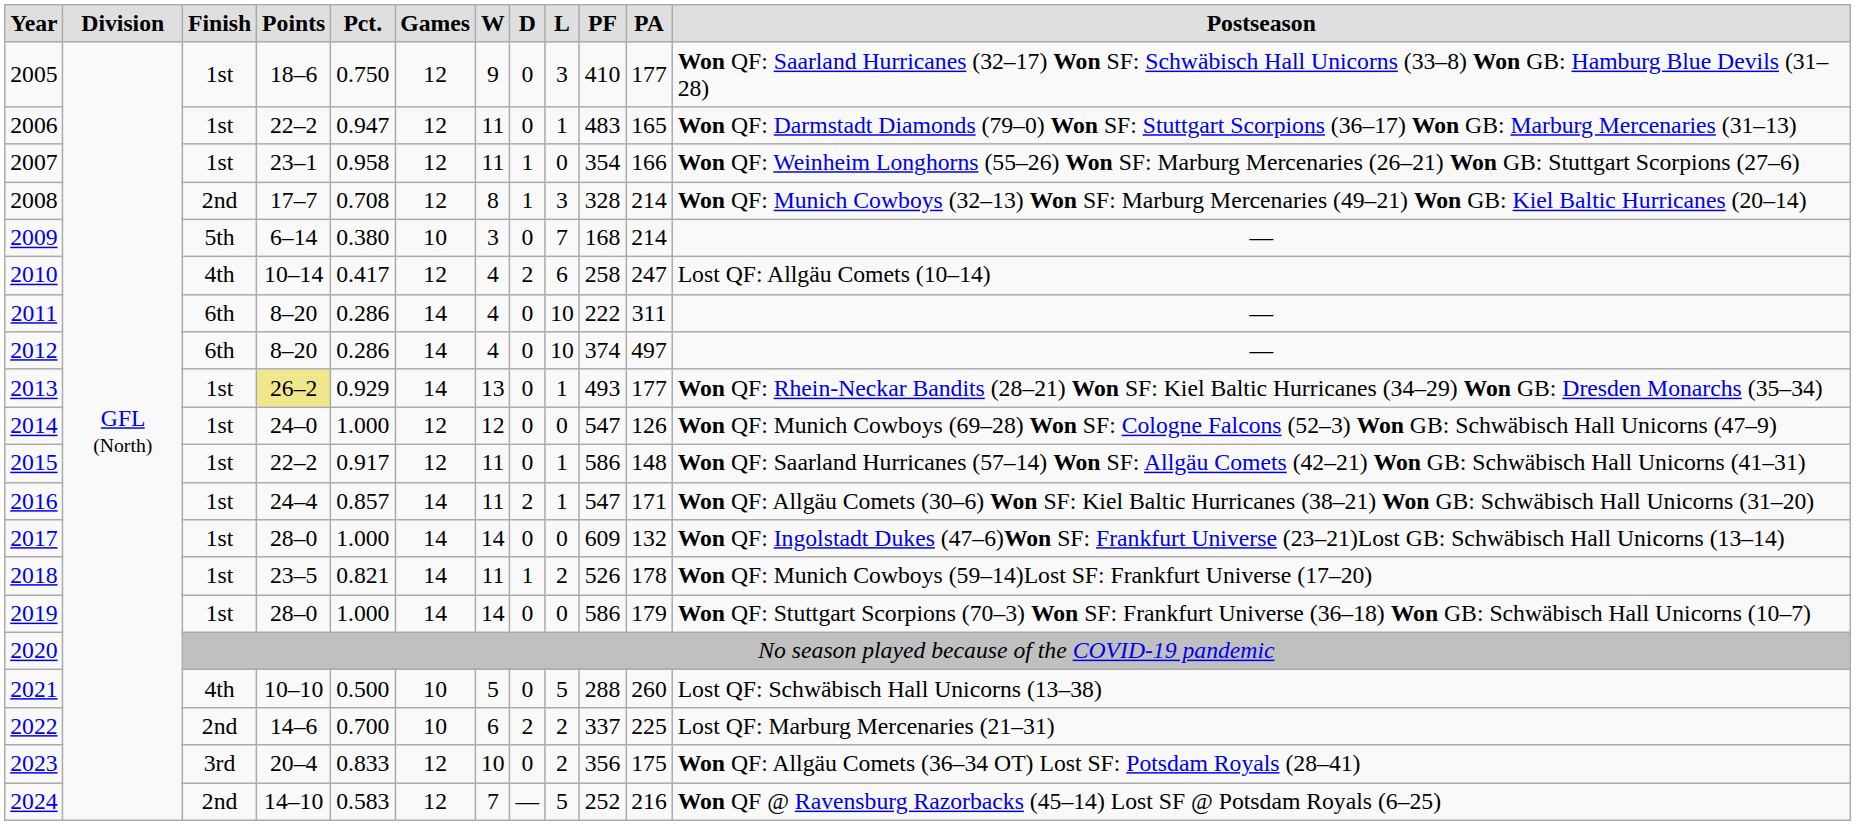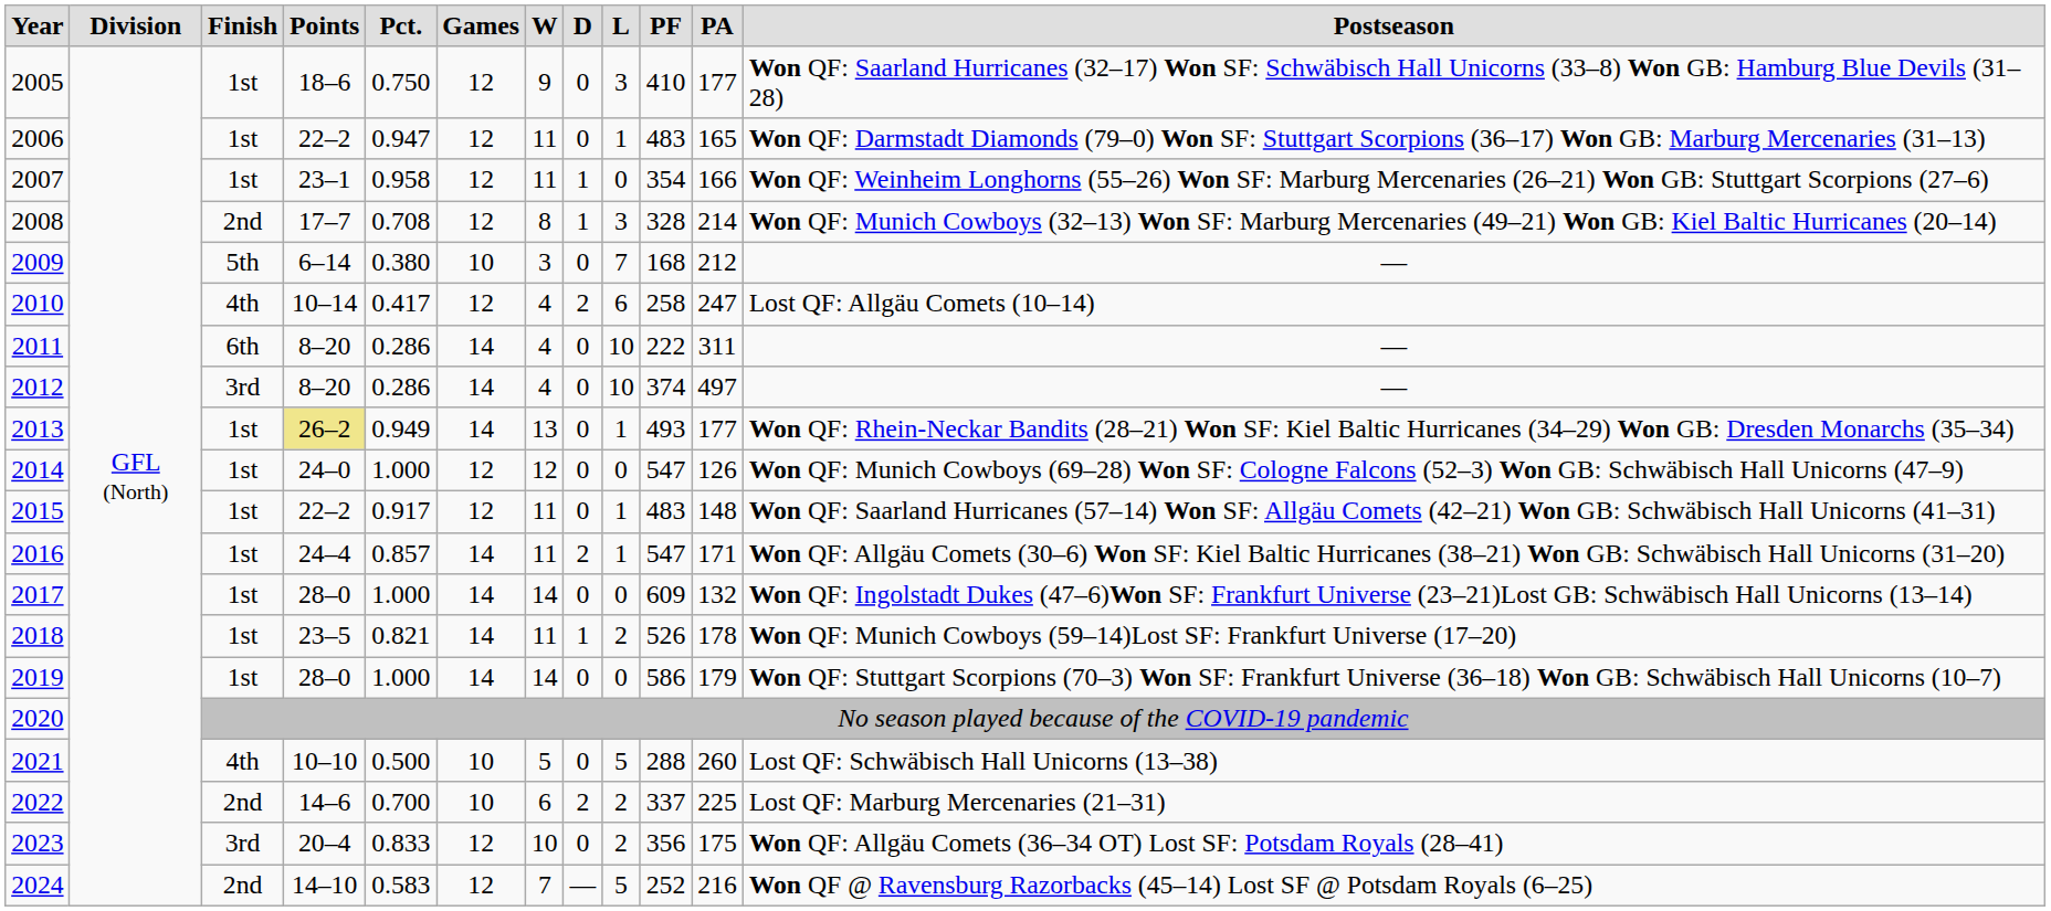 <table class="wikitable" style="text-align:center">
 <tr style="background:#DFDFDF; font-weight:bold">
 <td>Year</td>
 <td>Division</td>
 <td>Finish</td>
 <td>Points</td>
 <td>Pct.</td>
 <td>Games</td>
 <td>W</td>
 <td>D</td>
 <td>L</td>
 <td>PF</td>
 <td>PA</td>
 <td>Postseason</td>
 </tr>
 <tr>
 <td>2005</td>
 <td rowspan="20"><a href='#'>GFL</a> <small>(North)</small></td>
 <td>1st</td>
 <td>18–6</td>
 <td>0.750</td>
 <td>12</td>
 <td>9</td>
 <td>0</td>
 <td>3</td>
 <td>410</td>
 <td>177</td>
 <td style="text-align:left"><strong>Won</strong> QF: <a href='#'>Saarland Hurricanes</a> (32–17)  <strong>Won</strong> SF: <a href='#'>Schwäbisch Hall Unicorns</a> (33–8)  <strong>Won</strong> GB: <a href='#'>Hamburg Blue Devils</a> (31–28)</td>
 </tr>
 <tr>
 <td>2006</td>
 <td>1st</td>
 <td>22–2</td>
 <td>0.947</td>
 <td>12</td>
 <td>11</td>
 <td>0</td>
 <td>1</td>
 <td>483</td>
 <td>165</td>
 <td style="text-align:left"><strong>Won</strong> QF: <a href='#'>Darmstadt Diamonds</a> (79–0)  <strong>Won</strong> SF: <a href='#'>Stuttgart Scorpions</a> (36–17)  <strong>Won</strong> GB: <a href='#'>Marburg Mercenaries</a> (31–13)</td>
 </tr>
 <tr>
 <td>2007</td>
 <td>1st</td>
 <td>23–1</td>
 <td>0.958</td>
 <td>12</td>
 <td>11</td>
 <td>1</td>
 <td>0</td>
 <td>354</td>
 <td>166</td>
 <td style="text-align:left"><strong>Won</strong> QF: <a href='#'>Weinheim Longhorns</a> (55–26)  <strong>Won</strong> SF: Marburg Mercenaries (26–21)  <strong>Won</strong> GB: Stuttgart Scorpions (27–6)</td>
 </tr>
 <tr>
 <td>2008</td>
 <td>2nd</td>
 <td>17–7</td>
 <td>0.708</td>
 <td>12</td>
 <td>8</td>
 <td>1</td>
 <td>3</td>
 <td>328</td>
 <td>214</td>
 <td style="text-align:left"><strong>Won</strong> QF: <a href='#'>Munich Cowboys</a> (32–13)  <strong>Won</strong> SF: Marburg Mercenaries (49–21)  <strong>Won</strong> GB: <a href='#'>Kiel Baltic Hurricanes</a> (20–14)</td>
 </tr>
 <tr>
 <td><a href='#'>2009</a></td>
 <td>5th</td>
 <td>6–14</td>
 <td>0.380</td>
 <td>10</td>
 <td>3</td>
 <td>0</td>
 <td>7</td>
 <td>168</td>
-<td>214</td>
+<td>212</td>
 <td>—</td>
 </tr>
 <tr>
 <td><a href='#'>2010</a></td>
 <td>4th</td>
 <td>10–14</td>
 <td>0.417</td>
 <td>12</td>
 <td>4</td>
 <td>2</td>
 <td>6</td>
 <td>258</td>
 <td>247</td>
 <td style="text-align:left">Lost QF: Allgäu Comets (10–14)</td>
 </tr>
 <tr>
 <td><a href='#'>2011</a></td>
 <td>6th</td>
 <td>8–20</td>
 <td>0.286</td>
 <td>14</td>
 <td>4</td>
 <td>0</td>
 <td>10</td>
 <td>222</td>
 <td>311</td>
 <td>—</td>
 </tr>
 <tr>
 <td><a href='#'>2012</a></td>
-<td>6th</td>
+<td>3rd</td>
 <td>8–20</td>
 <td>0.286</td>
 <td>14</td>
 <td>4</td>
 <td>0</td>
 <td>10</td>
 <td>374</td>
 <td>497</td>
 <td>—</td>
 </tr>
 <tr>
 <td><a href='#'>2013</a></td>
 <td>1st</td>
 <td style="background: khaki;">26–2</td>
-<td>0.929</td>
+<td>0.949</td>
 <td>14</td>
 <td>13</td>
 <td>0</td>
 <td>1</td>
 <td>493</td>
 <td>177</td>
 <td style="text-align:left"><strong>Won</strong> QF: <a href='#'>Rhein-Neckar Bandits</a> (28–21)  <strong>Won</strong> SF: Kiel Baltic Hurricanes (34–29)  <strong>Won</strong> GB: <a href='#'>Dresden Monarchs</a> (35–34)</td>
 </tr>
 <tr>
 <td><a href='#'>2014</a></td>
 <td>1st</td>
 <td>24–0</td>
 <td>1.000</td>
 <td>12</td>
 <td>12</td>
 <td>0</td>
 <td>0</td>
 <td>547</td>
 <td>126</td>
 <td style="text-align:left"><strong>Won</strong> QF: Munich Cowboys (69–28)  <strong>Won</strong> SF: <a href='#'>Cologne Falcons</a> (52–3)  <strong>Won</strong> GB: Schwäbisch Hall Unicorns (47–9)</td>
 </tr>
 <tr>
 <td><a href='#'>2015</a></td>
 <td>1st</td>
 <td>22–2</td>
 <td>0.917</td>
 <td>12</td>
 <td>11</td>
 <td>0</td>
 <td>1</td>
-<td>586</td>
+<td>483</td>
 <td>148</td>
 <td style="text-align:left"><strong>Won</strong> QF: Saarland Hurricanes (57–14)  <strong>Won</strong> SF: <a href='#'>Allgäu Comets</a> (42–21)  <strong>Won</strong> GB: Schwäbisch Hall Unicorns (41–31)</td>
 </tr>
 <tr>
 <td><a href='#'>2016</a></td>
 <td>1st</td>
 <td>24–4</td>
 <td>0.857</td>
 <td>14</td>
 <td>11</td>
 <td>2</td>
 <td>1</td>
 <td>547</td>
 <td>171</td>
 <td style="text-align:left"><strong>Won</strong> QF: Allgäu Comets (30–6)  <strong>Won</strong> SF: Kiel Baltic Hurricanes (38–21)  <strong>Won</strong> GB: Schwäbisch Hall Unicorns (31–20)</td>
 </tr>
 <tr>
 <td><a href='#'>2017</a></td>
 <td>1st</td>
 <td>28–0</td>
 <td>1.000</td>
 <td>14</td>
 <td>14</td>
 <td>0</td>
 <td>0</td>
 <td>609</td>
 <td>132</td>
 <td style="text-align:left"><strong>Won</strong> QF: <a href='#'>Ingolstadt Dukes</a> (47–6)<strong>Won</strong> SF: <a href='#'>Frankfurt Universe</a> (23–21)Lost GB: Schwäbisch Hall Unicorns (13–14)</td>
 </tr>
 <tr>
 <td><a href='#'>2018</a></td>
 <td>1st</td>
 <td>23–5</td>
 <td>0.821</td>
 <td>14</td>
 <td>11</td>
 <td>1</td>
 <td>2</td>
 <td>526</td>
 <td>178</td>
 <td style="text-align:left"><strong>Won</strong> QF: Munich Cowboys (59–14)Lost SF: Frankfurt Universe (17–20)</td>
 </tr>
 <tr>
 <td><a href='#'>2019</a></td>
 <td>1st</td>
 <td>28–0</td>
 <td>1.000</td>
 <td>14</td>
 <td>14</td>
 <td>0</td>
 <td>0</td>
 <td>586</td>
 <td>179</td>
 <td style="text-align:left"><strong>Won</strong> QF: Stuttgart Scorpions (70–3) <strong>Won</strong> SF: Frankfurt Universe (36–18)  <strong>Won</strong> GB: Schwäbisch Hall Unicorns (10–7)</td>
 </tr>
 <tr>
 <td><a href='#'>2020</a></td>
 <td colspan="10" style="background:#C0C0C0"><em>No season played because of the <a href='#'>COVID-19 pandemic</a></em></td>
 </tr>
 <tr>
 <td><a href='#'>2021</a></td>
 <td>4th</td>
 <td>10–10</td>
 <td>0.500</td>
 <td>10</td>
 <td>5</td>
 <td>0</td>
 <td>5</td>
 <td>288</td>
 <td>260</td>
 <td style="text-align:left">Lost QF: Schwäbisch Hall Unicorns (13–38)</td>
 </tr>
 <tr>
 <td><a href='#'>2022</a></td>
 <td>2nd</td>
 <td>14–6</td>
 <td>0.700</td>
 <td>10</td>
 <td>6</td>
 <td>2</td>
 <td>2</td>
 <td>337</td>
 <td>225</td>
 <td style="text-align:left">Lost QF: Marburg Mercenaries (21–31)</td>
 </tr>
 <tr>
 <td><a href='#'>2023</a></td>
 <td>3rd</td>
 <td>20–4</td>
 <td>0.833</td>
 <td>12</td>
 <td>10</td>
 <td>0</td>
 <td>2</td>
 <td>356</td>
 <td>175</td>
 <td style="text-align:left"><strong>Won</strong> QF: Allgäu Comets (36–34 OT)  Lost SF: <a href='#'>Potsdam Royals</a> (28–41)</td>
 </tr>
 <tr>
 <td><a href='#'>2024</a></td>
 <td>2nd</td>
 <td>14–10</td>
 <td>0.583</td>
 <td>12</td>
 <td>7</td>
 <td>—</td>
 <td>5</td>
 <td>252</td>
 <td>216</td>
 <td style="text-align:left"><strong>Won</strong> QF @ <a href='#'>Ravensburg Razorbacks</a> (45–14)  Lost SF @ Potsdam Royals (6–25)</td>
 </tr>
 </table>
